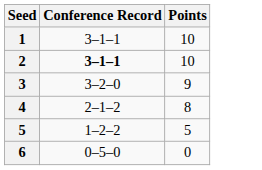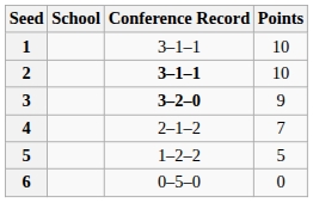 <table class="wikitable" style="text-align:center">
 <tr>
 <th>Seed</th>
+<th>School</th>
 <th>Conference Record</th>
 <th>Points</th>
 </tr>
 <tr>
 <th>1</th>
+<td></td>
 <td>3–1–1</td>
 <td>10</td>
 </tr>
 <tr>
 <th>2</th>
+<td></td>
 <td><strong>3–1–1</strong></td>
 <td>10</td>
 </tr>
 <tr>
 <th>3</th>
-<td>3–2–0</td>
+<td></td>
+<td><strong>3–2–0</strong></td>
 <td>9</td>
 </tr>
 <tr>
 <th>4</th>
+<td></td>
 <td>2–1–2</td>
-<td>8</td>
+<td>7</td>
 </tr>
 <tr>
 <th>5</th>
+<td></td>
 <td>1–2–2</td>
 <td>5</td>
 </tr>
 <tr>
 <th>6</th>
+<td></td>
 <td>0–5–0</td>
 <td>0</td>
 </tr>
 </table>
